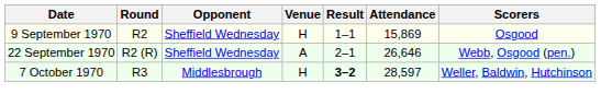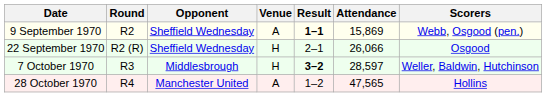 <table class="wikitable sortable" style="font-size:95%; text-align:center">
 <tr>
 <th>Date</th>
 <th>Round</th>
 <th>Opponent</th>
 <th>Venue</th>
 <th>Result</th>
 <th>Attendance</th>
 <th>Scorers</th>
 </tr>
 <tr bgcolor = "#FFFFEE">
 <td>9 September 1970</td>
 <td>R2</td>
 <td><a href='#'>Sheffield Wednesday</a></td>
-<td>H</td>
-<td>1–1</td>
+<td>A</td>
+<td><strong>1–1</strong></td>
 <td>15,869</td>
-<td><a href='#'>Osgood</a></td>
+<td><a href='#'>Webb</a>, <a href='#'>Osgood</a> (<a href='#'>pen.</a>)</td>
 </tr>
 <tr bgcolor = "#EEFFEE">
 <td>22 September 1970</td>
 <td>R2 (R)</td>
 <td><a href='#'>Sheffield Wednesday</a></td>
-<td>A</td>
+<td>H</td>
 <td>2–1</td>
-<td>26,646</td>
-<td><a href='#'>Webb</a>, <a href='#'>Osgood</a> (<a href='#'>pen.</a>)</td>
+<td>26,066</td>
+<td><a href='#'>Osgood</a></td>
 </tr>
 <tr bgcolor = "#EEFFEE">
 <td>7 October 1970</td>
 <td>R3</td>
 <td><a href='#'>Middlesbrough</a></td>
 <td>H</td>
 <td><strong>3–2</strong></td>
 <td>28,597</td>
 <td><a href='#'>Weller</a>, <a href='#'>Baldwin</a>, <a href='#'>Hutchinson</a></td>
 </tr>
+<tr bgcolor = "#FFEEEE">
+<td>28 October 1970</td>
+<td>R4</td>
+<td><a href='#'>Manchester United</a></td>
+<td>A</td>
+<td>1–2</td>
+<td>47,565</td>
+<td><a href='#'>Hollins</a></td>
+</tr>
 </table>
